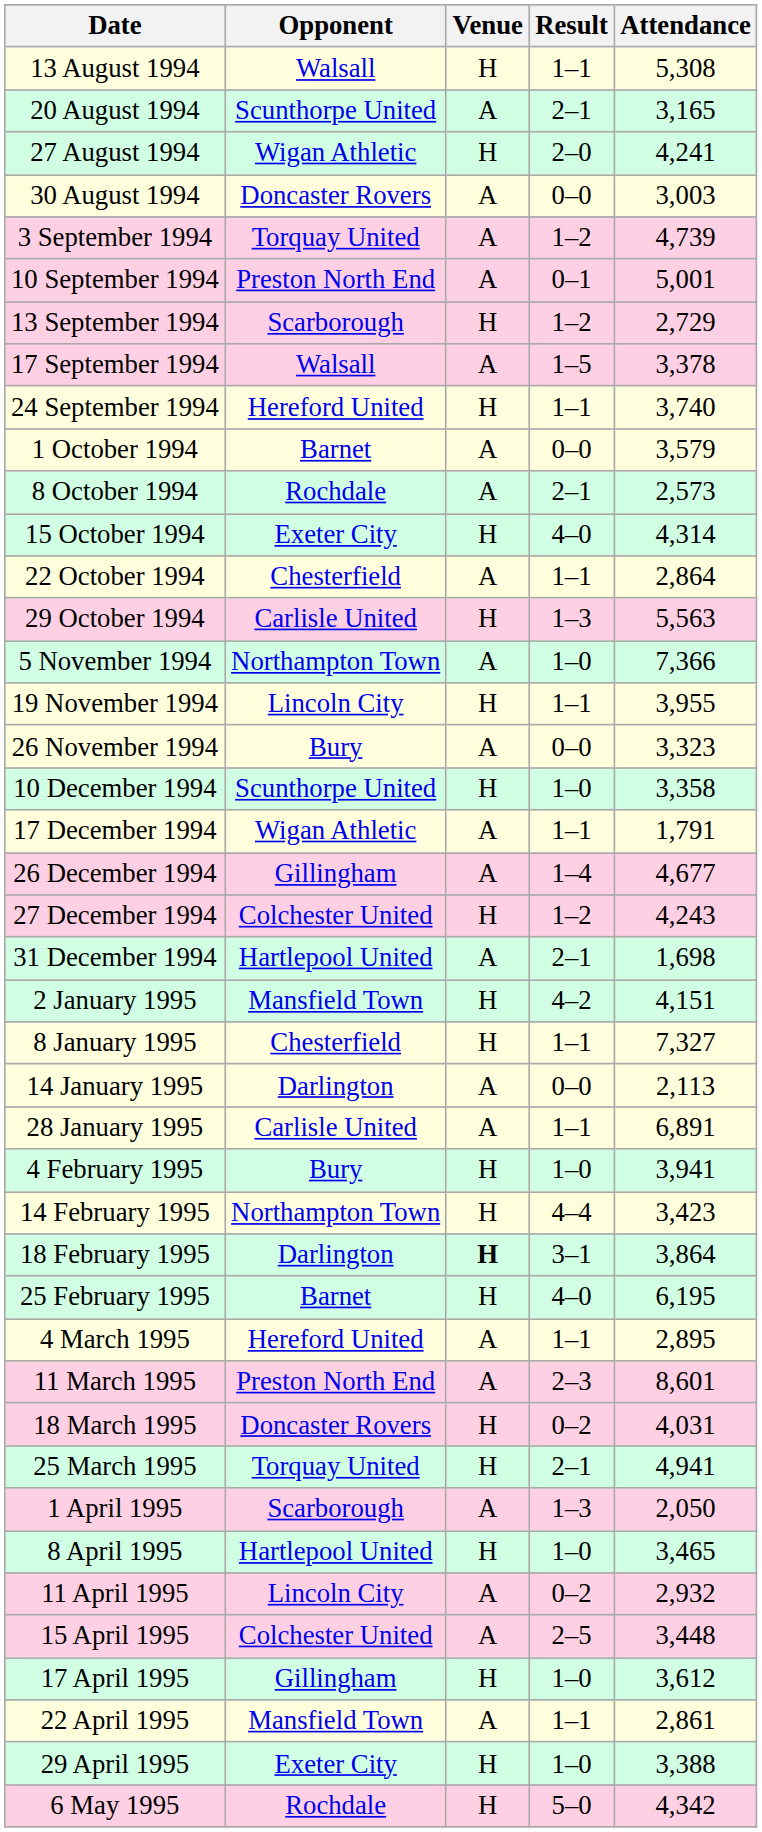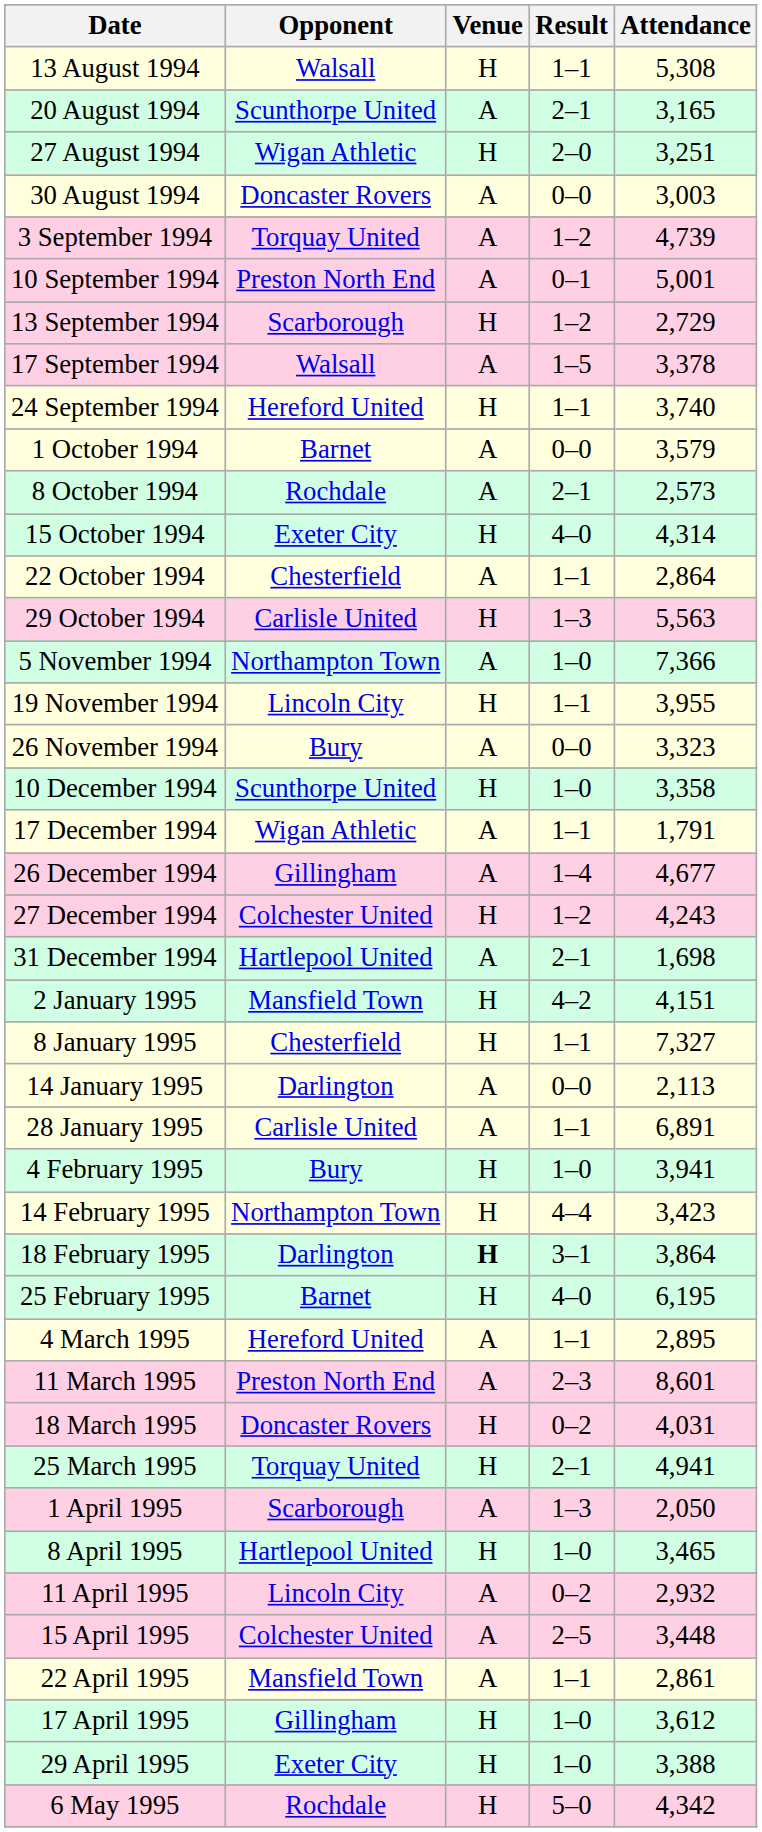 <table class="wikitable sortable" style="font-size:100%; text-align:center">
 <tr>
 <th>Date</th>
 <th>Opponent</th>
 <th>Venue</th>
 <th>Result</th>
 <th>Attendance</th>
 </tr>
 <tr style="background-color: #ffffdd;">
 <td>13 August 1994</td>
 <td><a href='#'>Walsall</a></td>
 <td>H</td>
 <td>1–1</td>
 <td>5,308</td>
 </tr>
 <tr style="background-color: #d0ffe3;">
 <td>20 August 1994</td>
 <td><a href='#'>Scunthorpe United</a></td>
 <td>A</td>
 <td>2–1</td>
 <td>3,165</td>
 </tr>
 <tr style="background-color: #d0ffe3;">
 <td>27 August 1994</td>
 <td><a href='#'>Wigan Athletic</a></td>
 <td>H</td>
 <td>2–0</td>
-<td>4,241</td>
+<td>3,251</td>
 </tr>
 <tr style="background-color: #ffffdd;">
 <td>30 August 1994</td>
 <td><a href='#'>Doncaster Rovers</a></td>
 <td>A</td>
 <td>0–0</td>
 <td>3,003</td>
 </tr>
 <tr style="background-color: #ffd0e3;">
 <td>3 September 1994</td>
 <td><a href='#'>Torquay United</a></td>
 <td>A</td>
 <td>1–2</td>
 <td>4,739</td>
 </tr>
 <tr style="background-color: #ffd0e3;">
 <td>10 September 1994</td>
 <td><a href='#'>Preston North End</a></td>
 <td>A</td>
 <td>0–1</td>
 <td>5,001</td>
 </tr>
 <tr style="background-color: #ffd0e3;">
 <td>13 September 1994</td>
 <td><a href='#'>Scarborough</a></td>
 <td>H</td>
 <td>1–2</td>
 <td>2,729</td>
 </tr>
 <tr style="background-color: #ffd0e3;">
 <td>17 September 1994</td>
 <td><a href='#'>Walsall</a></td>
 <td>A</td>
 <td>1–5</td>
 <td>3,378</td>
 </tr>
 <tr style="background-color: #ffffdd;">
 <td>24 September 1994</td>
 <td><a href='#'>Hereford United</a></td>
 <td>H</td>
 <td>1–1</td>
 <td>3,740</td>
 </tr>
 <tr style="background-color: #ffffdd;">
 <td>1 October 1994</td>
 <td><a href='#'>Barnet</a></td>
 <td>A</td>
 <td>0–0</td>
 <td>3,579</td>
 </tr>
 <tr style="background-color: #d0ffe3;">
 <td>8 October 1994</td>
 <td><a href='#'>Rochdale</a></td>
 <td>A</td>
 <td>2–1</td>
 <td>2,573</td>
 </tr>
 <tr style="background-color: #d0ffe3;">
 <td>15 October 1994</td>
 <td><a href='#'>Exeter City</a></td>
 <td>H</td>
 <td>4–0</td>
 <td>4,314</td>
 </tr>
 <tr style="background-color: #ffffdd;">
 <td>22 October 1994</td>
 <td><a href='#'>Chesterfield</a></td>
 <td>A</td>
 <td>1–1</td>
 <td>2,864</td>
 </tr>
 <tr style="background-color: #ffd0e3;">
 <td>29 October 1994</td>
 <td><a href='#'>Carlisle United</a></td>
 <td>H</td>
 <td>1–3</td>
 <td>5,563</td>
 </tr>
 <tr style="background-color: #d0ffe3;">
 <td>5 November 1994</td>
 <td><a href='#'>Northampton Town</a></td>
 <td>A</td>
 <td>1–0</td>
 <td>7,366</td>
 </tr>
 <tr style="background-color: #ffffdd;">
 <td>19 November 1994</td>
 <td><a href='#'>Lincoln City</a></td>
 <td>H</td>
 <td>1–1</td>
 <td>3,955</td>
 </tr>
 <tr style="background-color: #ffffdd;">
 <td>26 November 1994</td>
 <td><a href='#'>Bury</a></td>
 <td>A</td>
 <td>0–0</td>
 <td>3,323</td>
 </tr>
 <tr style="background-color: #d0ffe3;">
 <td>10 December 1994</td>
 <td><a href='#'>Scunthorpe United</a></td>
 <td>H</td>
 <td>1–0</td>
 <td>3,358</td>
 </tr>
 <tr style="background-color: #ffffdd;">
 <td>17 December 1994</td>
 <td><a href='#'>Wigan Athletic</a></td>
 <td>A</td>
 <td>1–1</td>
 <td>1,791</td>
 </tr>
 <tr style="background-color: #ffd0e3;">
 <td>26 December 1994</td>
 <td><a href='#'>Gillingham</a></td>
 <td>A</td>
 <td>1–4</td>
 <td>4,677</td>
 </tr>
 <tr style="background-color: #ffd0e3;">
 <td>27 December 1994</td>
 <td><a href='#'>Colchester United</a></td>
 <td>H</td>
 <td>1–2</td>
 <td>4,243</td>
 </tr>
 <tr style="background-color: #d0ffe3;">
 <td>31 December 1994</td>
 <td><a href='#'>Hartlepool United</a></td>
 <td>A</td>
 <td>2–1</td>
 <td>1,698</td>
 </tr>
 <tr style="background-color: #d0ffe3;">
 <td>2 January 1995</td>
 <td><a href='#'>Mansfield Town</a></td>
 <td>H</td>
 <td>4–2</td>
 <td>4,151</td>
 </tr>
 <tr style="background-color: #ffffdd;">
 <td>8 January 1995</td>
 <td><a href='#'>Chesterfield</a></td>
 <td>H</td>
 <td>1–1</td>
 <td>7,327</td>
 </tr>
 <tr style="background-color: #ffffdd;">
 <td>14 January 1995</td>
 <td><a href='#'>Darlington</a></td>
 <td>A</td>
 <td>0–0</td>
 <td>2,113</td>
 </tr>
 <tr style="background-color: #ffffdd;">
 <td>28 January 1995</td>
 <td><a href='#'>Carlisle United</a></td>
 <td>A</td>
 <td>1–1</td>
 <td>6,891</td>
 </tr>
 <tr style="background-color: #d0ffe3;">
 <td>4 February 1995</td>
 <td><a href='#'>Bury</a></td>
 <td>H</td>
 <td>1–0</td>
 <td>3,941</td>
 </tr>
 <tr style="background-color: #ffffdd;">
 <td>14 February 1995</td>
 <td><a href='#'>Northampton Town</a></td>
 <td>H</td>
 <td>4–4</td>
 <td>3,423</td>
 </tr>
 <tr style="background-color: #d0ffe3;">
 <td>18 February 1995</td>
 <td><a href='#'>Darlington</a></td>
 <td><strong>H</strong></td>
 <td>3–1</td>
 <td>3,864</td>
 </tr>
 <tr style="background-color: #d0ffe3;">
 <td>25 February 1995</td>
 <td><a href='#'>Barnet</a></td>
 <td>H</td>
 <td>4–0</td>
 <td>6,195</td>
 </tr>
 <tr style="background-color: #ffffdd;">
 <td>4 March 1995</td>
 <td><a href='#'>Hereford United</a></td>
 <td>A</td>
 <td>1–1</td>
 <td>2,895</td>
 </tr>
 <tr style="background-color: #ffd0e3;">
 <td>11 March 1995</td>
 <td><a href='#'>Preston North End</a></td>
 <td>A</td>
 <td>2–3</td>
 <td>8,601</td>
 </tr>
 <tr style="background-color: #ffd0e3;">
 <td>18 March 1995</td>
 <td><a href='#'>Doncaster Rovers</a></td>
 <td>H</td>
 <td>0–2</td>
 <td>4,031</td>
 </tr>
 <tr style="background-color: #d0ffe3;">
 <td>25 March 1995</td>
 <td><a href='#'>Torquay United</a></td>
 <td>H</td>
 <td>2–1</td>
 <td>4,941</td>
 </tr>
 <tr style="background-color: #ffd0e3;">
 <td>1 April 1995</td>
 <td><a href='#'>Scarborough</a></td>
 <td>A</td>
 <td>1–3</td>
 <td>2,050</td>
 </tr>
 <tr style="background-color: #d0ffe3;">
 <td>8 April 1995</td>
 <td><a href='#'>Hartlepool United</a></td>
 <td>H</td>
 <td>1–0</td>
 <td>3,465</td>
 </tr>
 <tr style="background-color: #ffd0e3;">
 <td>11 April 1995</td>
 <td><a href='#'>Lincoln City</a></td>
 <td>A</td>
 <td>0–2</td>
 <td>2,932</td>
 </tr>
 <tr style="background-color: #ffd0e3;">
 <td>15 April 1995</td>
 <td><a href='#'>Colchester United</a></td>
 <td>A</td>
 <td>2–5</td>
 <td>3,448</td>
 </tr>
+<tr style="background-color: #ffffdd;">
+<td>22 April 1995</td>
+<td><a href='#'>Mansfield Town</a></td>
+<td>A</td>
+<td>1–1</td>
+<td>2,861</td>
+</tr>
 <tr style="background-color: #d0ffe3;">
 <td>17 April 1995</td>
 <td><a href='#'>Gillingham</a></td>
 <td>H</td>
 <td>1–0</td>
 <td>3,612</td>
-</tr>
-<tr style="background-color: #ffffdd;">
-<td>22 April 1995</td>
-<td><a href='#'>Mansfield Town</a></td>
-<td>A</td>
-<td>1–1</td>
-<td>2,861</td>
 </tr>
 <tr style="background-color: #d0ffe3;">
 <td>29 April 1995</td>
 <td><a href='#'>Exeter City</a></td>
 <td>H</td>
 <td>1–0</td>
 <td>3,388</td>
 </tr>
 <tr style="background-color: #ffd0e3;">
 <td>6 May 1995</td>
 <td><a href='#'>Rochdale</a></td>
 <td>H</td>
 <td>5–0</td>
 <td>4,342</td>
 </tr>
 </table>
